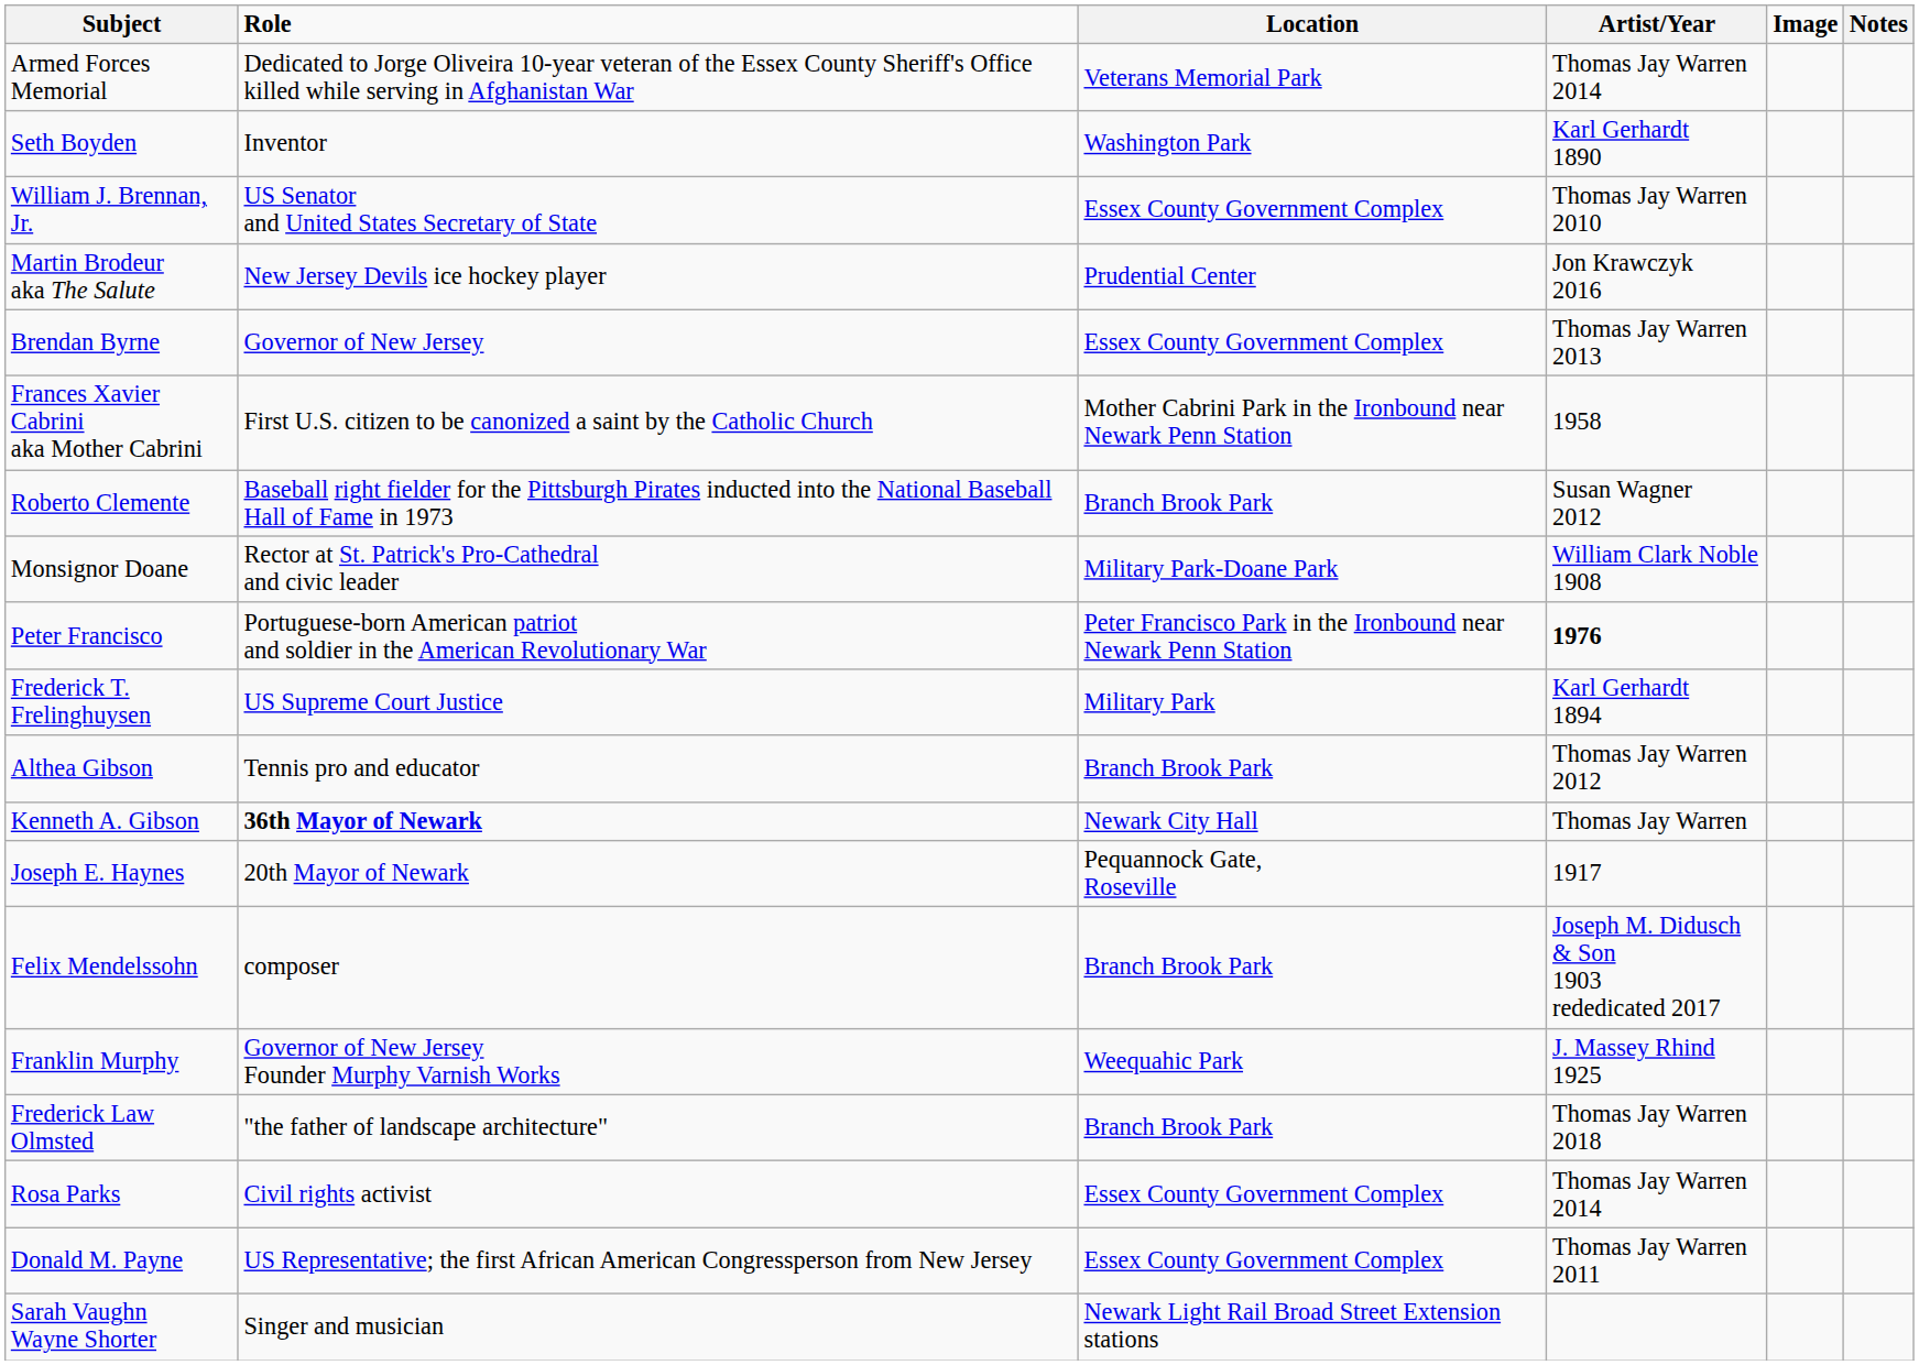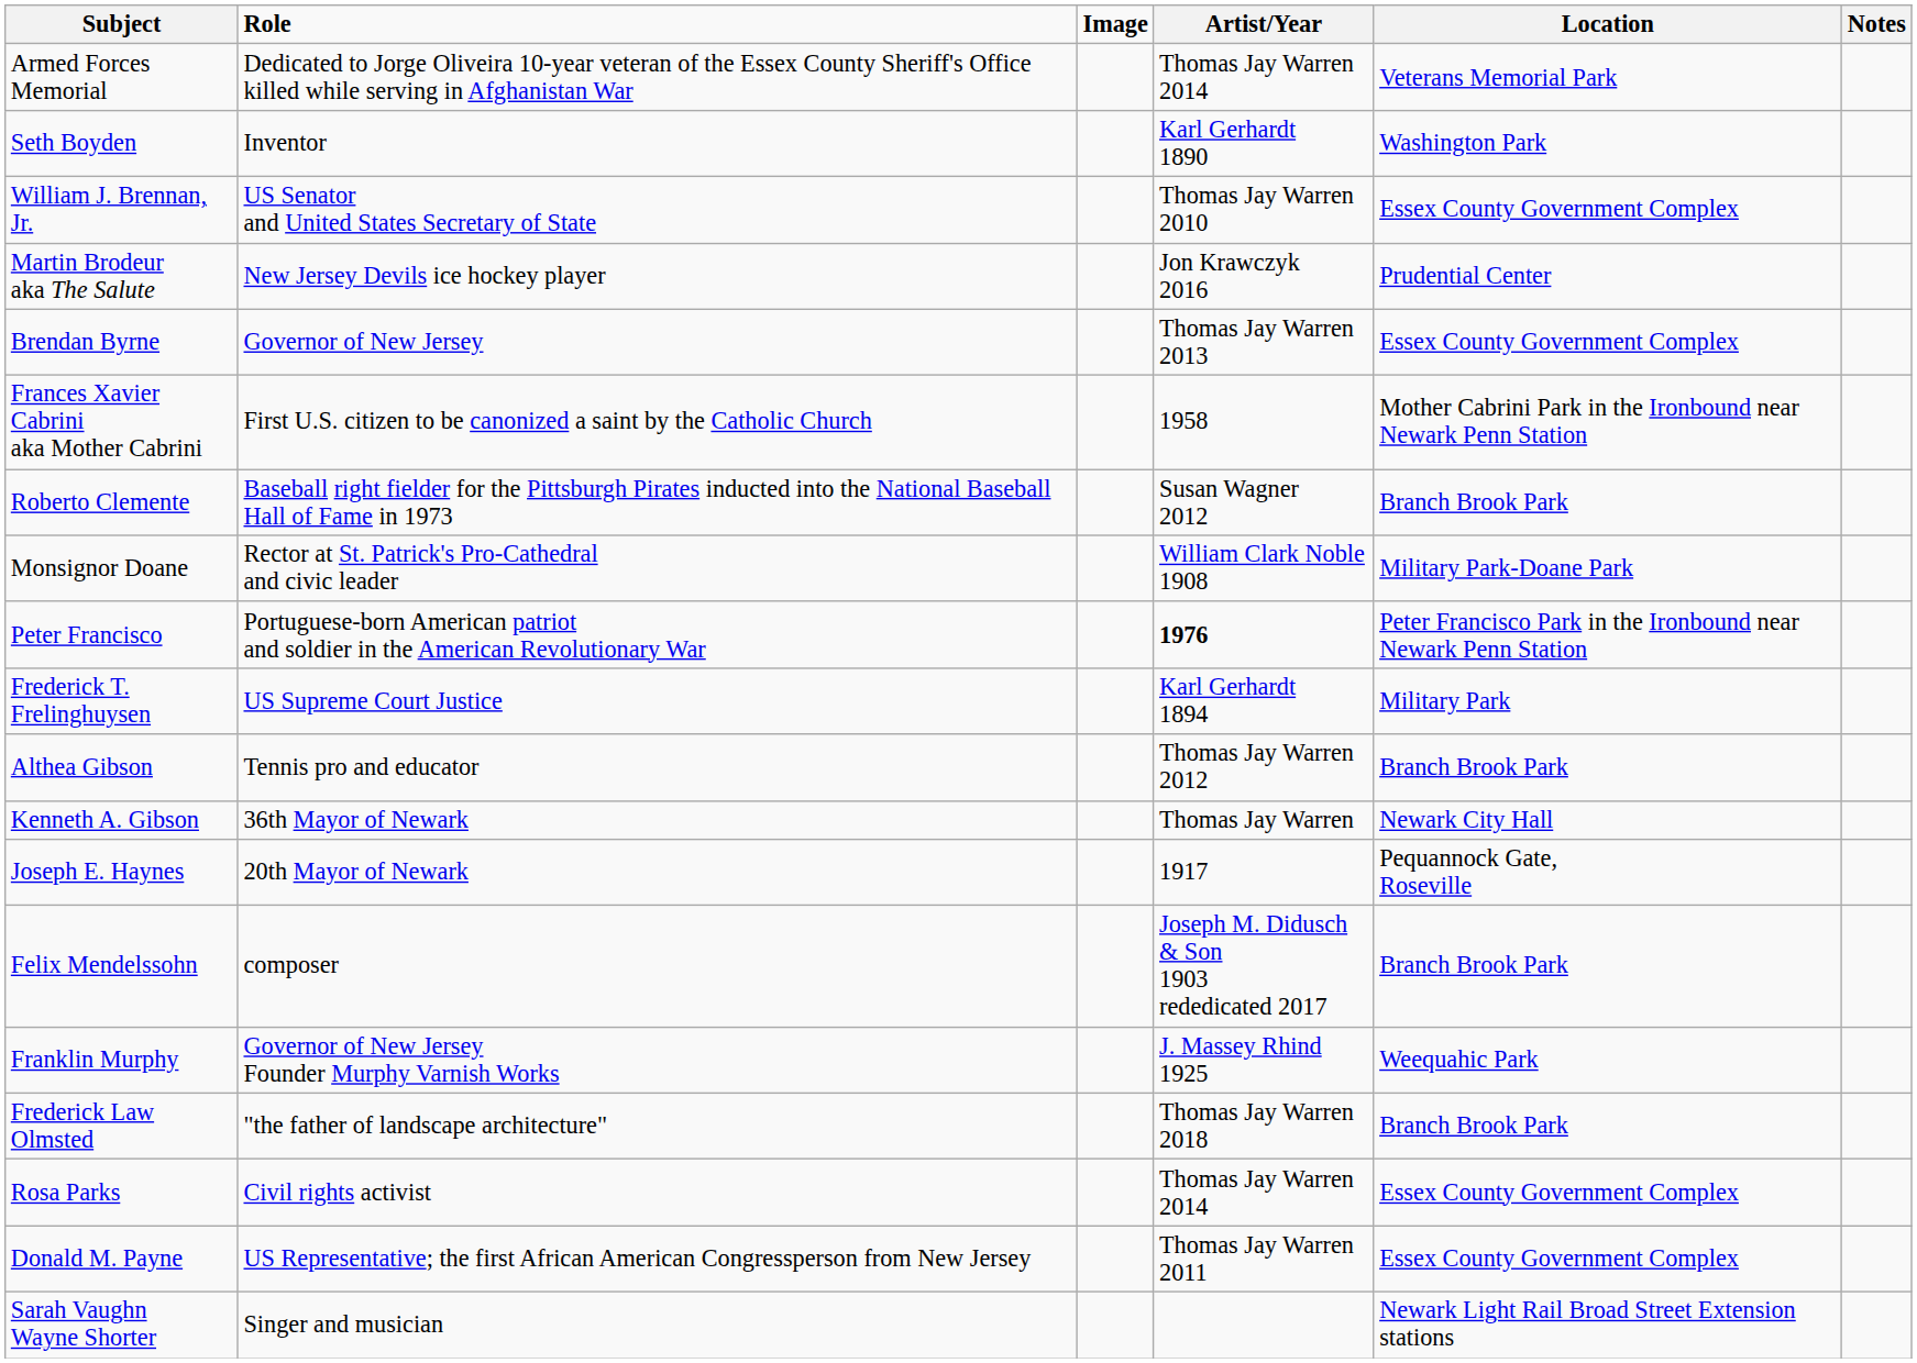 <table class="wikitable">
 <tr>
 <th>Subject</th>
 <td><strong>Role</strong></td>
+<td><strong>Image</strong></td>
+<th>Artist/Year</th>
 <th>Location</th>
-<th>Artist/Year</th>
-<td><strong>Image</strong></td>
 <th>Notes</th>
 </tr>
 <tr>
 <td>Armed Forces Memorial</td>
 <td>Dedicated to Jorge Oliveira 10-year veteran of the Essex County Sheriff's Office killed while serving in <a href='#'>Afghanistan War</a></td>
+<td></td>
+<td>Thomas Jay Warren<br>2014</td>
 <td><a href='#'>Veterans Memorial Park</a><br></td>
-<td>Thomas Jay Warren<br>2014</td>
-<td></td>
 <td></td>
 </tr>
 <tr>
 <td><a href='#'>Seth Boyden</a></td>
 <td>Inventor</td>
+<td></td>
+<td><a href='#'>Karl Gerhardt</a><br>1890</td>
 <td><a href='#'>Washington Park</a><br></td>
-<td><a href='#'>Karl Gerhardt</a><br>1890</td>
-<td></td>
 <td></td>
 </tr>
 <tr>
 <td><a href='#'>William J. Brennan, Jr.</a></td>
 <td><a href='#'>US Senator</a><br> and <a href='#'>United States Secretary of State</a></td>
+<td></td>
+<td>Thomas Jay Warren<br>2010</td>
 <td><a href='#'>Essex County Government Complex</a><br></td>
-<td>Thomas Jay Warren<br>2010</td>
-<td></td>
 <td></td>
 </tr>
 <tr>
 <td><a href='#'>Martin Brodeur</a><br>aka <em>The Salute</em></td>
 <td><a href='#'>New Jersey Devils</a> ice hockey player</td>
+<td></td>
+<td>Jon Krawczyk<br>2016</td>
 <td><a href='#'>Prudential Center</a><br></td>
-<td>Jon Krawczyk<br>2016</td>
-<td></td>
 <td></td>
 </tr>
 <tr>
 <td><a href='#'>Brendan Byrne</a></td>
 <td><a href='#'>Governor of New Jersey</a></td>
+<td></td>
+<td>Thomas Jay Warren<br>2013</td>
 <td><a href='#'>Essex County Government Complex</a></td>
-<td>Thomas Jay Warren<br>2013</td>
-<td></td>
 <td></td>
 </tr>
 <tr>
 <td><a href='#'>Frances Xavier Cabrini</a><br> aka Mother Cabrini</td>
 <td>First U.S. citizen to be <a href='#'>canonized</a> a saint by the <a href='#'>Catholic Church</a></td>
+<td></td>
+<td>1958</td>
 <td>Mother Cabrini Park in the <a href='#'>Ironbound</a> near <a href='#'>Newark Penn Station</a><br></td>
-<td>1958</td>
-<td></td>
 <td></td>
 </tr>
 <tr>
 <td><a href='#'>Roberto Clemente</a></td>
 <td><a href='#'>Baseball</a> <a href='#'>right fielder</a> for the <a href='#'>Pittsburgh Pirates</a> inducted into the <a href='#'>National Baseball Hall of Fame</a> in 1973</td>
+<td></td>
+<td>Susan Wagner<br>2012</td>
 <td><a href='#'>Branch Brook Park</a><br></td>
-<td>Susan Wagner<br>2012</td>
-<td></td>
 <td></td>
 </tr>
 <tr>
 <td>Monsignor Doane</td>
 <td>Rector at <a href='#'>St. Patrick's Pro-Cathedral</a><br>and civic leader</td>
+<td></td>
+<td><a href='#'>William Clark Noble</a><br>1908</td>
 <td><a href='#'>Military Park-Doane Park</a><br></td>
-<td><a href='#'>William Clark Noble</a><br>1908</td>
-<td></td>
 <td></td>
 </tr>
 <tr>
 <td><a href='#'>Peter Francisco</a></td>
 <td>Portuguese-born American <a href='#'>patriot</a><br> and soldier in the <a href='#'>American Revolutionary War</a></td>
+<td></td>
+<td><strong>1976</strong></td>
 <td><a href='#'>Peter Francisco Park</a> in the <a href='#'>Ironbound</a> near <a href='#'>Newark Penn Station</a><br></td>
-<td><strong>1976</strong></td>
-<td></td>
 <td></td>
 </tr>
 <tr>
 <td><a href='#'>Frederick T. Frelinghuysen</a></td>
 <td><a href='#'>US Supreme Court Justice</a></td>
+<td></td>
+<td><a href='#'>Karl Gerhardt</a><br>1894</td>
 <td><a href='#'>Military Park</a><br></td>
-<td><a href='#'>Karl Gerhardt</a><br>1894</td>
-<td></td>
 <td></td>
 </tr>
 <tr>
 <td><a href='#'>Althea Gibson</a></td>
 <td>Tennis pro and educator</td>
+<td></td>
+<td>Thomas Jay Warren<br>2012</td>
 <td><a href='#'>Branch Brook Park</a><br></td>
-<td>Thomas Jay Warren<br>2012</td>
-<td></td>
 <td></td>
 </tr>
 <tr>
 <td><a href='#'>Kenneth A. Gibson</a></td>
-<td><strong>36th <a href='#'>Mayor of Newark</a></strong></td>
+<td>36th <a href='#'>Mayor of Newark</a></td>
+<td></td>
+<td>Thomas Jay Warren<br></td>
 <td><a href='#'>Newark City Hall</a><br></td>
-<td>Thomas Jay Warren<br></td>
-<td></td>
 <td></td>
 </tr>
 <tr>
 <td><a href='#'>Joseph E. Haynes</a></td>
 <td>20th <a href='#'>Mayor of Newark</a></td>
+<td></td>
+<td>1917</td>
 <td>Pequannock Gate,<br><a href='#'>Roseville</a><br></td>
-<td>1917</td>
-<td></td>
 <td></td>
 </tr>
 <tr>
 <td><a href='#'>Felix Mendelssohn</a></td>
 <td>composer</td>
+<td></td>
+<td><a href='#'>Joseph M. Didusch & Son</a><br>1903<br>rededicated 2017</td>
 <td><a href='#'>Branch Brook Park</a><br></td>
-<td><a href='#'>Joseph M. Didusch & Son</a><br>1903<br>rededicated 2017</td>
-<td></td>
 <td></td>
 </tr>
 <tr>
 <td><a href='#'>Franklin Murphy</a></td>
 <td><a href='#'>Governor of New Jersey</a><br>Founder <a href='#'>Murphy Varnish Works</a></td>
+<td></td>
+<td><a href='#'>J. Massey Rhind</a><br>1925</td>
 <td><a href='#'>Weequahic Park</a><br></td>
-<td><a href='#'>J. Massey Rhind</a><br>1925</td>
-<td></td>
 <td></td>
 </tr>
 <tr>
 <td><a href='#'>Frederick Law Olmsted</a></td>
 <td>"the father of landscape architecture"</td>
+<td></td>
+<td>Thomas Jay Warren<br>2018</td>
 <td><a href='#'>Branch Brook Park</a></td>
-<td>Thomas Jay Warren<br>2018</td>
-<td></td>
 <td></td>
 </tr>
 <tr>
 <td><a href='#'>Rosa Parks</a></td>
 <td><a href='#'>Civil rights</a> activist</td>
+<td></td>
+<td>Thomas Jay Warren<br>2014</td>
 <td><a href='#'>Essex County Government Complex</a></td>
-<td>Thomas Jay Warren<br>2014</td>
-<td></td>
 <td></td>
 </tr>
 <tr>
 <td><a href='#'>Donald M. Payne</a></td>
 <td><a href='#'>US Representative</a>; the first African American Congressperson from New Jersey</td>
+<td></td>
+<td>Thomas Jay Warren<br>2011</td>
 <td><a href='#'>Essex County Government Complex</a></td>
-<td>Thomas Jay Warren<br>2011</td>
-<td></td>
 <td></td>
 </tr>
 <tr>
 <td><a href='#'>Sarah Vaughn</a><br><a href='#'>Wayne Shorter</a></td>
 <td>Singer and musician</td>
-<td><a href='#'>Newark Light Rail Broad Street Extension</a> stations</td>
 <td></td>
 <td></td>
+<td><a href='#'>Newark Light Rail Broad Street Extension</a> stations</td>
 <td></td>
 </tr>
 </table>
